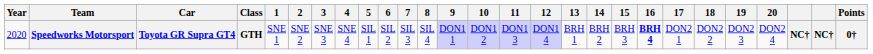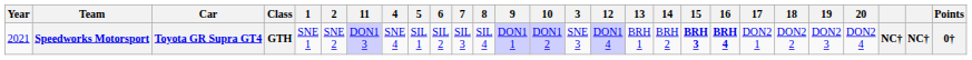 <table class="wikitable" style="text-align:center; font-size:85%">
 <tr>
 <th>Year</th>
 <th>Team</th>
 <th>Car</th>
 <th>Class</th>
 <th>1</th>
 <th>2</th>
-<th>3</th>
+<th>11</th>
 <th>4</th>
 <th>5</th>
 <th>6</th>
 <th>7</th>
 <th>8</th>
 <th>9</th>
 <th>10</th>
-<th>11</th>
+<th>3</th>
 <th>12</th>
 <th>13</th>
 <th>14</th>
 <th>15</th>
 <th>16</th>
 <th>17</th>
 <th>18</th>
 <th>19</th>
 <th>20</th>
 <th></th>
 <th></th>
 <th>Points</th>
 </tr>
 <tr>
-<td><a href='#'>2020</a></td>
+<td><a href='#'>2021</a></td>
 <th nowrap><a href='#'>Speedworks Motorsport</a></th>
 <th nowrap><a href='#'>Toyota GR Supra GT4</a></th>
 <th align=center><strong><span>GTH</span></strong></th>
 <td style="background:#;"><a href='#'>SNE<br>1</a></td>
 <td style="background:#;"><a href='#'>SNE<br>2</a></td>
-<td style="background:#;"><a href='#'>SNE<br>3</a></td>
+<td style="background:#CFCFFF;"><a href='#'>DON1<br>3</a><br></td>
 <td style="background:#;"><a href='#'>SNE<br>4</a></td>
 <td style="background:#;"><a href='#'>SIL<br>1</a></td>
 <td style="background:#;"><a href='#'>SIL<br>2</a></td>
 <td style="background:#;"><a href='#'>SIL<br>3</a></td>
 <td style="background:#;"><a href='#'>SIL<br>4</a></td>
 <td style="background:#CFCFFF;"><a href='#'>DON1<br>1</a><br></td>
 <td style="background:#CFCFFF;"><a href='#'>DON1<br>2</a><br></td>
-<td style="background:#CFCFFF;"><a href='#'>DON1<br>3</a><br></td>
+<td style="background:#;"><a href='#'>SNE<br>3</a></td>
 <td style="background:#CFCFFF;"><a href='#'>DON1<br>4</a><br></td>
 <td style="background:#;"><a href='#'>BRH<br>1</a></td>
 <td style="background:#;"><a href='#'>BRH<br>2</a></td>
-<td style="background:#;"><a href='#'>BRH<br>3</a></td>
+<td style="background:#;"><strong><a href='#'>BRH<br>3</a></strong></td>
 <td style="background:#;"><strong><a href='#'>BRH<br>4</a></strong></td>
 <td style="background:#;"><a href='#'>DON2<br>1</a></td>
 <td style="background:#;"><a href='#'>DON2<br>2</a></td>
 <td style="background:#;"><a href='#'>DON2<br>3</a></td>
 <td style="background:#;"><a href='#'>DON2<br>4</a></td>
 <th>NC†</th>
 <th>NC†</th>
 <th>0†</th>
 </tr>
 </table>
